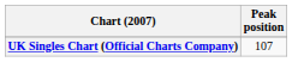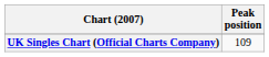 <table class="wikitable sortable plainrowheaders" style="text-align:center;">
 <tr>
 <th>Chart (2007)</th>
 <th>Peak<br>position</th>
 </tr>
 <tr>
 </tr>
 <tr>
 <th scope="row"><a href='#'>UK Singles Chart</a> (<a href='#'>Official Charts Company</a>)</th>
-<td>107</td>
+<td>109</td>
 </tr>
 </table>
